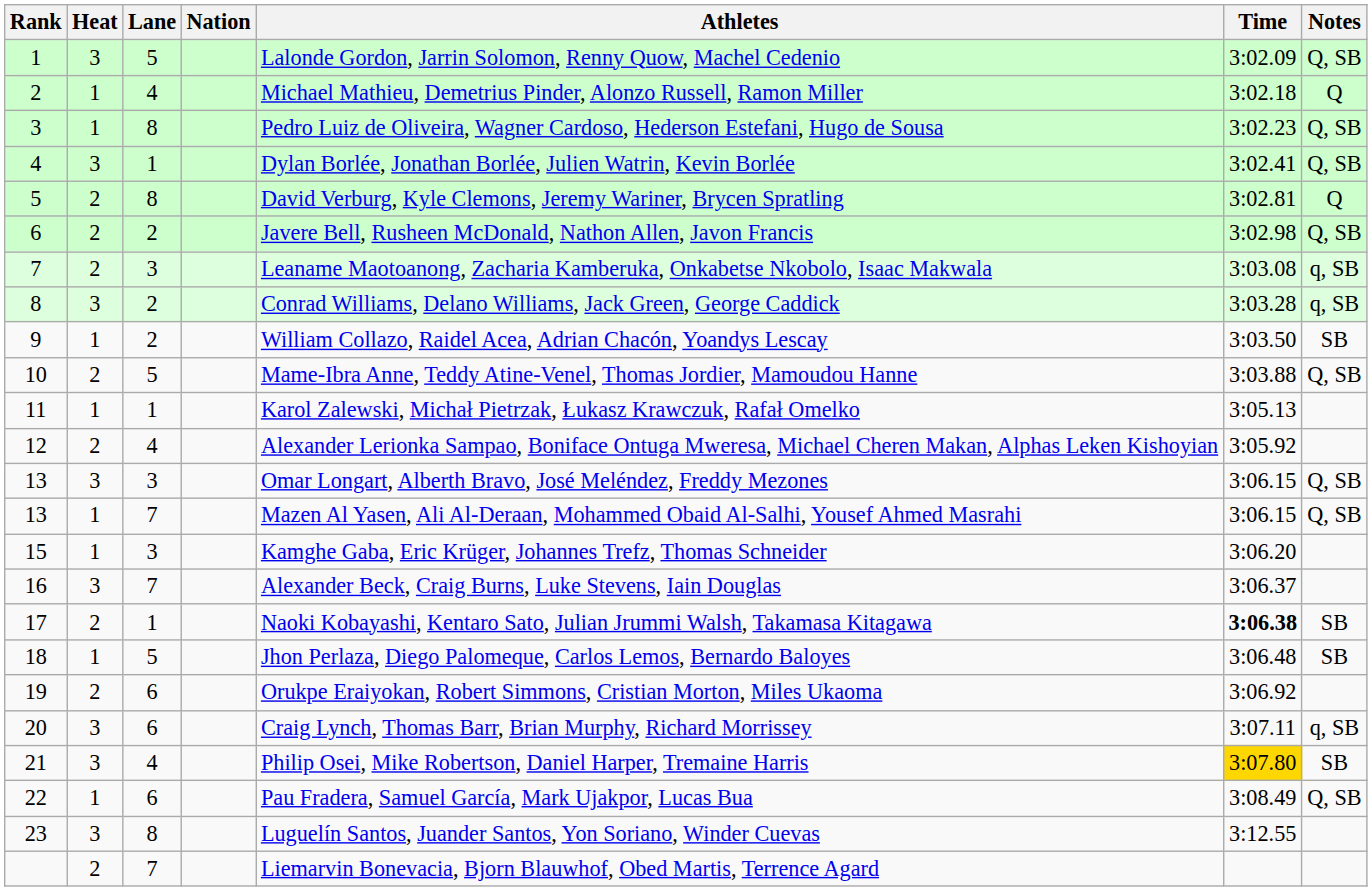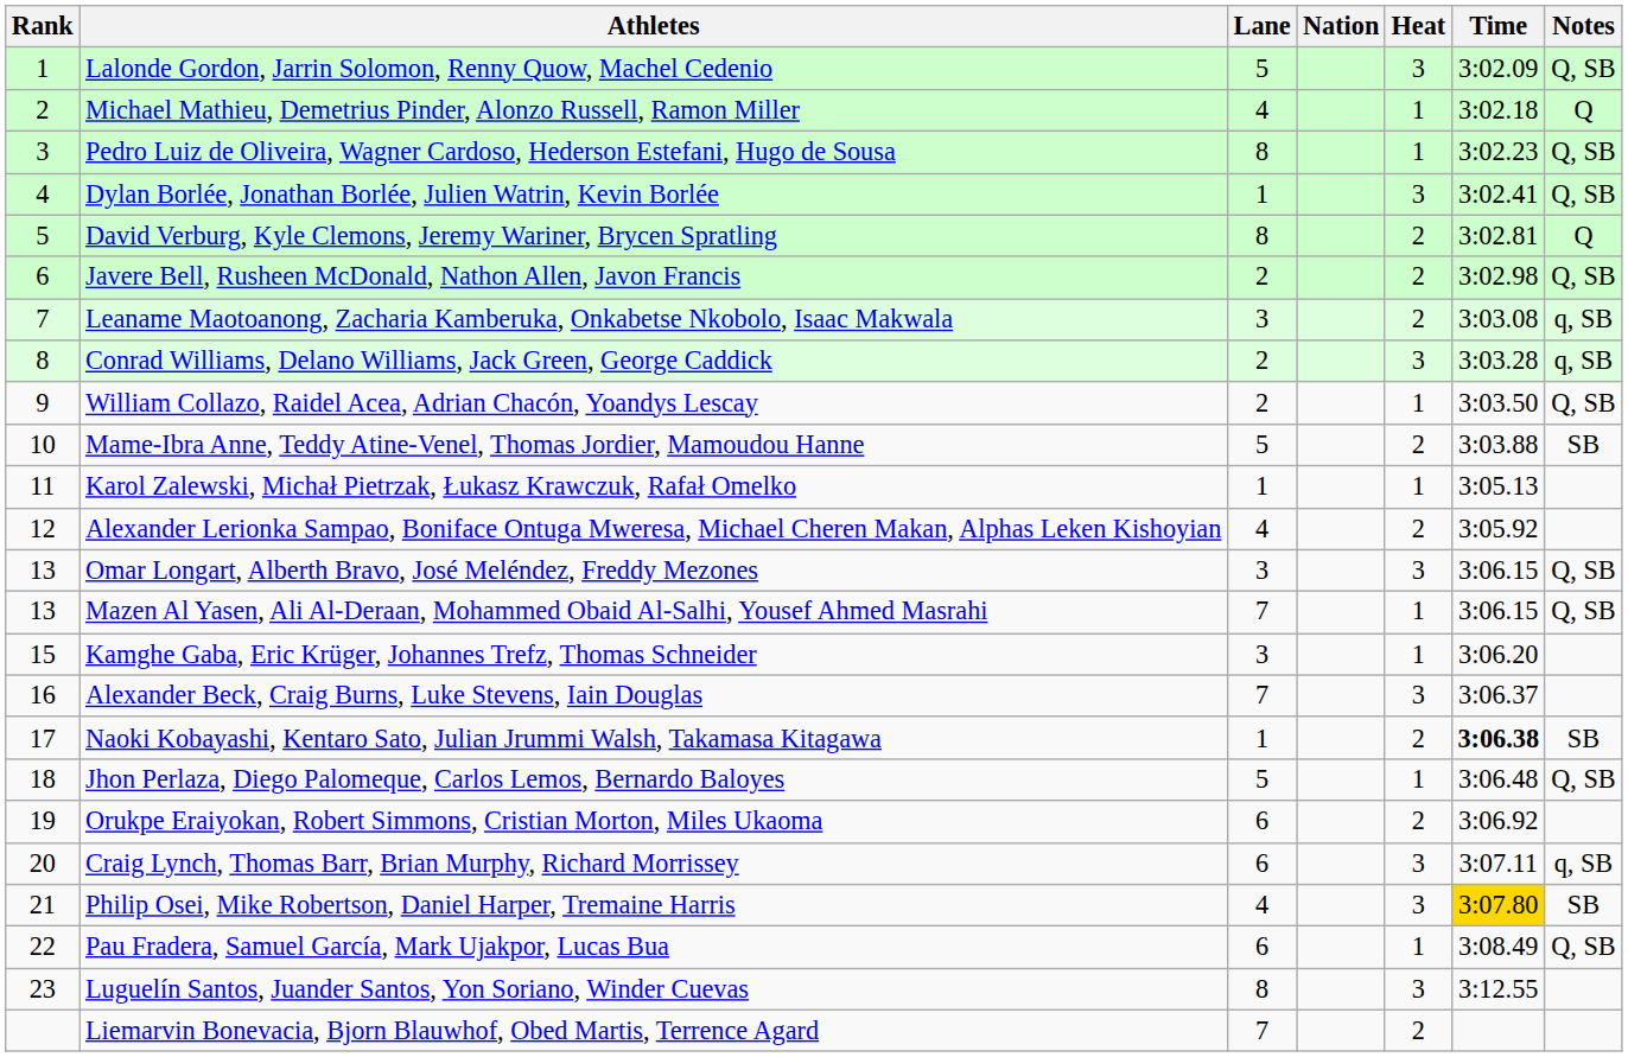 <table class="wikitable sortable" style="text-align:center">
 <tr>
 <th>Rank</th>
-<th>Heat</th>
+<th>Athletes</th>
 <th>Lane</th>
 <th>Nation</th>
-<th>Athletes</th>
+<th>Heat</th>
 <th>Time</th>
 <th>Notes</th>
 </tr>
 <tr bgcolor=ccffcc>
 <td>1</td>
-<td>3</td>
+<td align=left><a href='#'>Lalonde Gordon</a>, <a href='#'>Jarrin Solomon</a>, <a href='#'>Renny Quow</a>, <a href='#'>Machel Cedenio</a></td>
 <td>5</td>
 <td align=left></td>
-<td align=left><a href='#'>Lalonde Gordon</a>, <a href='#'>Jarrin Solomon</a>, <a href='#'>Renny Quow</a>, <a href='#'>Machel Cedenio</a></td>
+<td>3</td>
 <td>3:02.09</td>
 <td>Q, SB</td>
 </tr>
 <tr bgcolor=ccffcc>
 <td>2</td>
-<td>1</td>
+<td align=left><a href='#'>Michael Mathieu</a>, <a href='#'>Demetrius Pinder</a>, <a href='#'>Alonzo Russell</a>, <a href='#'>Ramon Miller</a></td>
 <td>4</td>
 <td align=left></td>
-<td align=left><a href='#'>Michael Mathieu</a>, <a href='#'>Demetrius Pinder</a>, <a href='#'>Alonzo Russell</a>, <a href='#'>Ramon Miller</a></td>
+<td>1</td>
 <td>3:02.18</td>
 <td>Q</td>
 </tr>
 <tr bgcolor=ccffcc>
 <td>3</td>
-<td>1</td>
+<td align=left><a href='#'>Pedro Luiz de Oliveira</a>, <a href='#'>Wagner Cardoso</a>, <a href='#'>Hederson Estefani</a>, <a href='#'>Hugo de Sousa</a></td>
 <td>8</td>
 <td align=left></td>
-<td align=left><a href='#'>Pedro Luiz de Oliveira</a>, <a href='#'>Wagner Cardoso</a>, <a href='#'>Hederson Estefani</a>, <a href='#'>Hugo de Sousa</a></td>
+<td>1</td>
 <td>3:02.23</td>
 <td>Q, SB</td>
 </tr>
 <tr bgcolor=ccffcc>
 <td>4</td>
-<td>3</td>
+<td align=left><a href='#'>Dylan Borlée</a>, <a href='#'>Jonathan Borlée</a>, <a href='#'>Julien Watrin</a>, <a href='#'>Kevin Borlée</a></td>
 <td>1</td>
 <td align=left></td>
-<td align=left><a href='#'>Dylan Borlée</a>, <a href='#'>Jonathan Borlée</a>, <a href='#'>Julien Watrin</a>, <a href='#'>Kevin Borlée</a></td>
+<td>3</td>
 <td>3:02.41</td>
 <td>Q, SB</td>
 </tr>
 <tr bgcolor=ccffcc>
 <td>5</td>
-<td>2</td>
+<td align=left><a href='#'>David Verburg</a>, <a href='#'>Kyle Clemons</a>, <a href='#'>Jeremy Wariner</a>, <a href='#'>Brycen Spratling</a></td>
 <td>8</td>
 <td align=left></td>
-<td align=left><a href='#'>David Verburg</a>, <a href='#'>Kyle Clemons</a>, <a href='#'>Jeremy Wariner</a>, <a href='#'>Brycen Spratling</a></td>
+<td>2</td>
 <td>3:02.81</td>
 <td>Q</td>
 </tr>
 <tr bgcolor=ccffcc>
 <td>6</td>
-<td>2</td>
+<td align=left><a href='#'>Javere Bell</a>, <a href='#'>Rusheen McDonald</a>, <a href='#'>Nathon Allen</a>, <a href='#'>Javon Francis</a></td>
 <td>2</td>
 <td align=left></td>
-<td align=left><a href='#'>Javere Bell</a>, <a href='#'>Rusheen McDonald</a>, <a href='#'>Nathon Allen</a>, <a href='#'>Javon Francis</a></td>
+<td>2</td>
 <td>3:02.98</td>
 <td>Q, SB</td>
 </tr>
 <tr bgcolor=ddffdd>
 <td>7</td>
-<td>2</td>
+<td align=left><a href='#'>Leaname Maotoanong</a>, <a href='#'>Zacharia Kamberuka</a>, <a href='#'>Onkabetse Nkobolo</a>, <a href='#'>Isaac Makwala</a></td>
 <td>3</td>
 <td align=left></td>
-<td align=left><a href='#'>Leaname Maotoanong</a>, <a href='#'>Zacharia Kamberuka</a>, <a href='#'>Onkabetse Nkobolo</a>, <a href='#'>Isaac Makwala</a></td>
+<td>2</td>
 <td>3:03.08</td>
 <td>q, SB</td>
 </tr>
 <tr bgcolor=ddffdd>
 <td>8</td>
-<td>3</td>
+<td align=left><a href='#'>Conrad Williams</a>, <a href='#'>Delano Williams</a>, <a href='#'>Jack Green</a>, <a href='#'>George Caddick</a></td>
 <td>2</td>
 <td align=left></td>
-<td align=left><a href='#'>Conrad Williams</a>, <a href='#'>Delano Williams</a>, <a href='#'>Jack Green</a>, <a href='#'>George Caddick</a></td>
+<td>3</td>
 <td>3:03.28</td>
 <td>q, SB</td>
 </tr>
 <tr>
 <td>9</td>
-<td>1</td>
+<td align=left><a href='#'>William Collazo</a>, <a href='#'>Raidel Acea</a>, <a href='#'>Adrian Chacón</a>, <a href='#'>Yoandys Lescay</a></td>
 <td>2</td>
 <td align=left></td>
-<td align=left><a href='#'>William Collazo</a>, <a href='#'>Raidel Acea</a>, <a href='#'>Adrian Chacón</a>, <a href='#'>Yoandys Lescay</a></td>
+<td>1</td>
 <td>3:03.50</td>
+<td>Q, SB</td>
+</tr>
+<tr>
+<td>10</td>
+<td align=left><a href='#'>Mame-Ibra Anne</a>, <a href='#'>Teddy Atine-Venel</a>, <a href='#'>Thomas Jordier</a>, <a href='#'>Mamoudou Hanne</a></td>
+<td>5</td>
+<td align=left></td>
+<td>2</td>
+<td>3:03.88</td>
 <td>SB</td>
 </tr>
 <tr>
-<td>10</td>
-<td>2</td>
-<td>5</td>
-<td align=left></td>
-<td align=left><a href='#'>Mame-Ibra Anne</a>, <a href='#'>Teddy Atine-Venel</a>, <a href='#'>Thomas Jordier</a>, <a href='#'>Mamoudou Hanne</a></td>
-<td>3:03.88</td>
-<td>Q, SB</td>
-</tr>
-<tr>
 <td>11</td>
-<td>1</td>
+<td align=left><a href='#'>Karol Zalewski</a>, <a href='#'>Michał Pietrzak</a>, <a href='#'>Łukasz Krawczuk</a>, <a href='#'>Rafał Omelko</a></td>
 <td>1</td>
 <td align=left></td>
-<td align=left><a href='#'>Karol Zalewski</a>, <a href='#'>Michał Pietrzak</a>, <a href='#'>Łukasz Krawczuk</a>, <a href='#'>Rafał Omelko</a></td>
+<td>1</td>
 <td>3:05.13</td>
 <td></td>
 </tr>
 <tr>
 <td>12</td>
-<td>2</td>
+<td align=left><a href='#'>Alexander Lerionka Sampao</a>, <a href='#'>Boniface Ontuga Mweresa</a>, <a href='#'>Michael Cheren Makan</a>, <a href='#'>Alphas Leken Kishoyian</a></td>
 <td>4</td>
 <td align=left></td>
-<td align=left><a href='#'>Alexander Lerionka Sampao</a>, <a href='#'>Boniface Ontuga Mweresa</a>, <a href='#'>Michael Cheren Makan</a>, <a href='#'>Alphas Leken Kishoyian</a></td>
+<td>2</td>
 <td>3:05.92</td>
 <td></td>
 </tr>
 <tr>
 <td>13</td>
-<td>3</td>
+<td align=left><a href='#'>Omar Longart</a>, <a href='#'>Alberth Bravo</a>, <a href='#'>José Meléndez</a>, <a href='#'>Freddy Mezones</a></td>
 <td>3</td>
 <td align=left></td>
-<td align=left><a href='#'>Omar Longart</a>, <a href='#'>Alberth Bravo</a>, <a href='#'>José Meléndez</a>, <a href='#'>Freddy Mezones</a></td>
+<td>3</td>
 <td>3:06.15</td>
 <td>Q, SB</td>
 </tr>
 <tr>
 <td>13</td>
-<td>1</td>
+<td align=left><a href='#'>Mazen Al Yasen</a>, <a href='#'>Ali Al-Deraan</a>, <a href='#'>Mohammed Obaid Al-Salhi</a>, <a href='#'>Yousef Ahmed Masrahi</a></td>
 <td>7</td>
 <td align=left></td>
-<td align=left><a href='#'>Mazen Al Yasen</a>, <a href='#'>Ali Al-Deraan</a>, <a href='#'>Mohammed Obaid Al-Salhi</a>, <a href='#'>Yousef Ahmed Masrahi</a></td>
+<td>1</td>
 <td>3:06.15</td>
 <td>Q, SB</td>
 </tr>
 <tr>
 <td>15</td>
-<td>1</td>
+<td align=left><a href='#'>Kamghe Gaba</a>, <a href='#'>Eric Krüger</a>, <a href='#'>Johannes Trefz</a>, <a href='#'>Thomas Schneider</a></td>
 <td>3</td>
 <td align=left></td>
-<td align=left><a href='#'>Kamghe Gaba</a>, <a href='#'>Eric Krüger</a>, <a href='#'>Johannes Trefz</a>, <a href='#'>Thomas Schneider</a></td>
+<td>1</td>
 <td>3:06.20</td>
 <td></td>
 </tr>
 <tr>
 <td>16</td>
-<td>3</td>
+<td align=left><a href='#'>Alexander Beck</a>, <a href='#'>Craig Burns</a>, <a href='#'>Luke Stevens</a>, <a href='#'>Iain Douglas</a></td>
 <td>7</td>
 <td align=left></td>
-<td align=left><a href='#'>Alexander Beck</a>, <a href='#'>Craig Burns</a>, <a href='#'>Luke Stevens</a>, <a href='#'>Iain Douglas</a></td>
+<td>3</td>
 <td>3:06.37</td>
 <td></td>
 </tr>
 <tr>
 <td>17</td>
-<td>2</td>
+<td align=left><a href='#'>Naoki Kobayashi</a>, <a href='#'>Kentaro Sato</a>, <a href='#'>Julian Jrummi Walsh</a>, <a href='#'>Takamasa Kitagawa</a></td>
 <td>1</td>
 <td align=left></td>
-<td align=left><a href='#'>Naoki Kobayashi</a>, <a href='#'>Kentaro Sato</a>, <a href='#'>Julian Jrummi Walsh</a>, <a href='#'>Takamasa Kitagawa</a></td>
+<td>2</td>
 <td><strong>3:06.38</strong></td>
 <td>SB</td>
 </tr>
 <tr>
 <td>18</td>
-<td>1</td>
+<td align=left><a href='#'>Jhon Perlaza</a>, <a href='#'>Diego Palomeque</a>, <a href='#'>Carlos Lemos</a>, <a href='#'>Bernardo Baloyes</a></td>
 <td>5</td>
 <td align=left></td>
-<td align=left><a href='#'>Jhon Perlaza</a>, <a href='#'>Diego Palomeque</a>, <a href='#'>Carlos Lemos</a>, <a href='#'>Bernardo Baloyes</a></td>
+<td>1</td>
 <td>3:06.48</td>
-<td>SB</td>
+<td>Q, SB</td>
 </tr>
 <tr>
 <td>19</td>
-<td>2</td>
+<td align=left><a href='#'>Orukpe Eraiyokan</a>, <a href='#'>Robert Simmons</a>, <a href='#'>Cristian Morton</a>, <a href='#'>Miles Ukaoma</a></td>
 <td>6</td>
 <td align=left></td>
-<td align=left><a href='#'>Orukpe Eraiyokan</a>, <a href='#'>Robert Simmons</a>, <a href='#'>Cristian Morton</a>, <a href='#'>Miles Ukaoma</a></td>
+<td>2</td>
 <td>3:06.92</td>
 <td></td>
 </tr>
 <tr>
 <td>20</td>
-<td>3</td>
+<td align=left><a href='#'>Craig Lynch</a>, <a href='#'>Thomas Barr</a>, <a href='#'>Brian Murphy</a>, <a href='#'>Richard Morrissey</a></td>
 <td>6</td>
 <td align=left></td>
-<td align=left><a href='#'>Craig Lynch</a>, <a href='#'>Thomas Barr</a>, <a href='#'>Brian Murphy</a>, <a href='#'>Richard Morrissey</a></td>
+<td>3</td>
 <td>3:07.11</td>
 <td>q, SB</td>
 </tr>
 <tr>
 <td>21</td>
-<td>3</td>
+<td align=left><a href='#'>Philip Osei</a>, <a href='#'>Mike Robertson</a>, <a href='#'>Daniel Harper</a>, <a href='#'>Tremaine Harris</a></td>
 <td>4</td>
 <td align=left></td>
-<td align=left><a href='#'>Philip Osei</a>, <a href='#'>Mike Robertson</a>, <a href='#'>Daniel Harper</a>, <a href='#'>Tremaine Harris</a></td>
+<td>3</td>
 <td style="background: gold;">3:07.80</td>
 <td>SB</td>
 </tr>
 <tr>
 <td>22</td>
-<td>1</td>
+<td align=left><a href='#'>Pau Fradera</a>, <a href='#'>Samuel García</a>, <a href='#'>Mark Ujakpor</a>, <a href='#'>Lucas Bua</a></td>
 <td>6</td>
 <td align=left></td>
-<td align=left><a href='#'>Pau Fradera</a>, <a href='#'>Samuel García</a>, <a href='#'>Mark Ujakpor</a>, <a href='#'>Lucas Bua</a></td>
+<td>1</td>
 <td>3:08.49</td>
 <td>Q, SB</td>
 </tr>
 <tr>
 <td>23</td>
-<td>3</td>
+<td align=left><a href='#'>Luguelín Santos</a>, <a href='#'>Juander Santos</a>, <a href='#'>Yon Soriano</a>, <a href='#'>Winder Cuevas</a></td>
 <td>8</td>
 <td align=left></td>
-<td align=left><a href='#'>Luguelín Santos</a>, <a href='#'>Juander Santos</a>, <a href='#'>Yon Soriano</a>, <a href='#'>Winder Cuevas</a></td>
+<td>3</td>
 <td>3:12.55</td>
 <td></td>
 </tr>
 <tr>
 <td></td>
-<td>2</td>
+<td align=left><a href='#'>Liemarvin Bonevacia</a>, <a href='#'>Bjorn Blauwhof</a>, <a href='#'>Obed Martis</a>, <a href='#'>Terrence Agard</a></td>
 <td>7</td>
 <td align=left></td>
-<td align=left><a href='#'>Liemarvin Bonevacia</a>, <a href='#'>Bjorn Blauwhof</a>, <a href='#'>Obed Martis</a>, <a href='#'>Terrence Agard</a></td>
+<td>2</td>
 <td></td>
 <td></td>
 </tr>
 </table>
